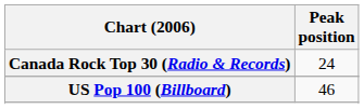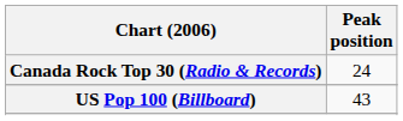 <table class="wikitable sortable plainrowheaders" style="text-align:center">
 <tr>
 <th scope="col">Chart (2006)</th>
 <th scope="col">Peak<br>position</th>
 </tr>
 <tr>
 <th scope="row">Canada Rock Top 30 (<em><a href='#'>Radio & Records</a></em>)</th>
 <td>24</td>
 </tr>
 <tr>
 </tr>
 <tr>
 <th scope="row">US <a href='#'>Pop 100</a> (<em><a href='#'>Billboard</a></em>)</th>
-<td>46</td>
+<td>43</td>
 </tr>
 <tr>
 </tr>
 <tr>
 </tr>
 </table>
